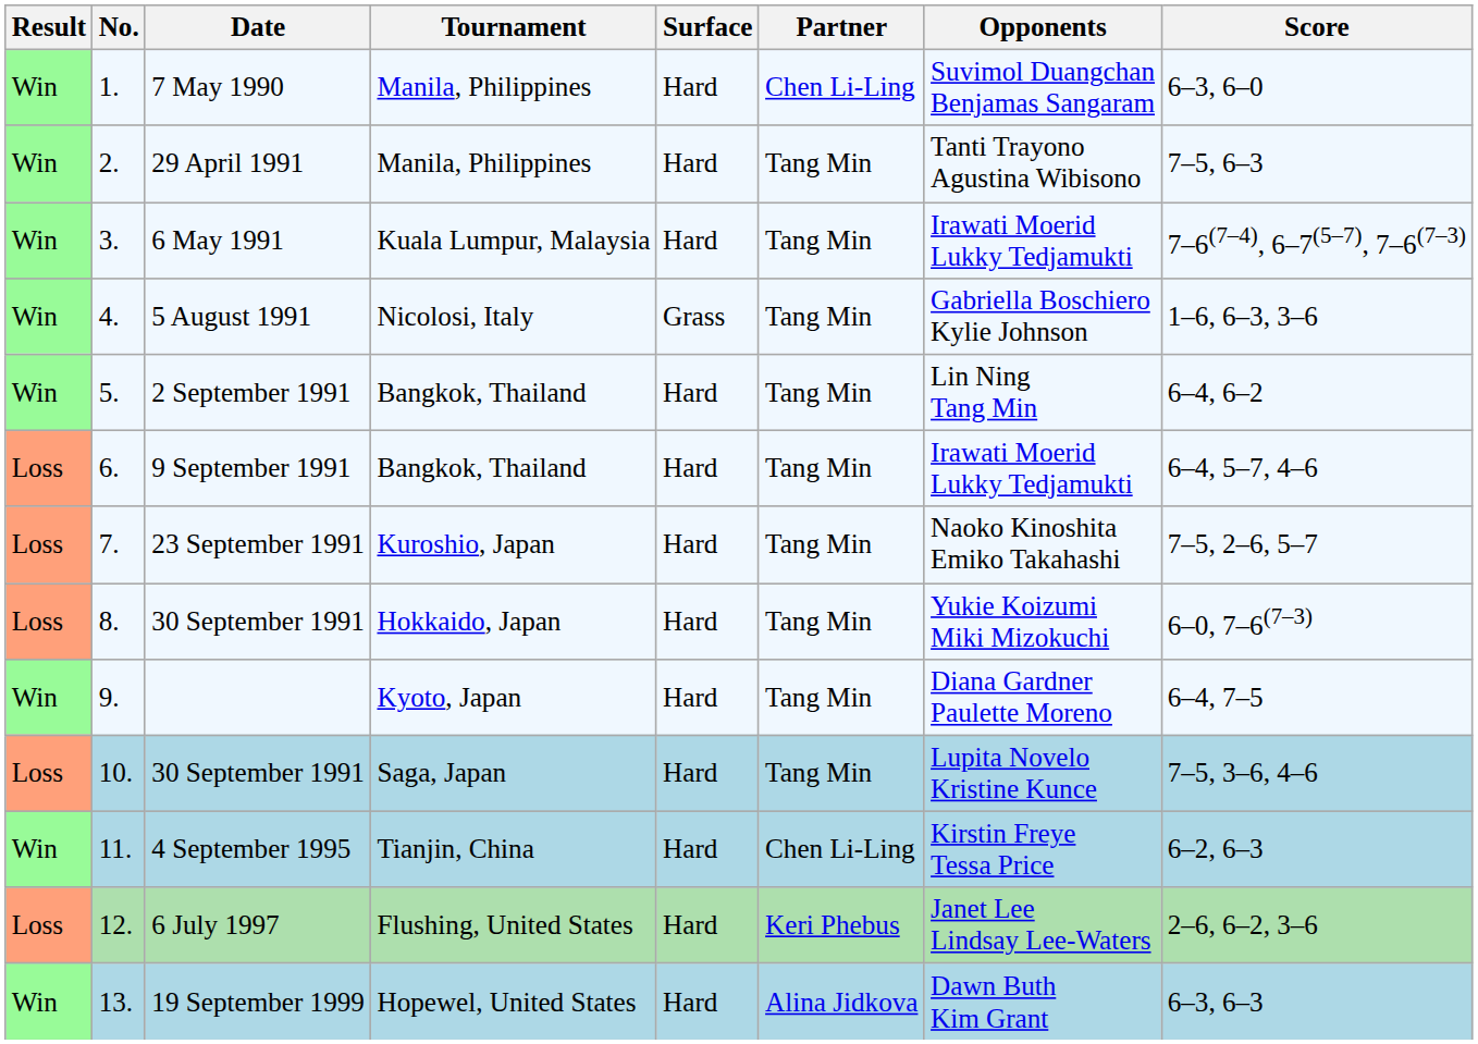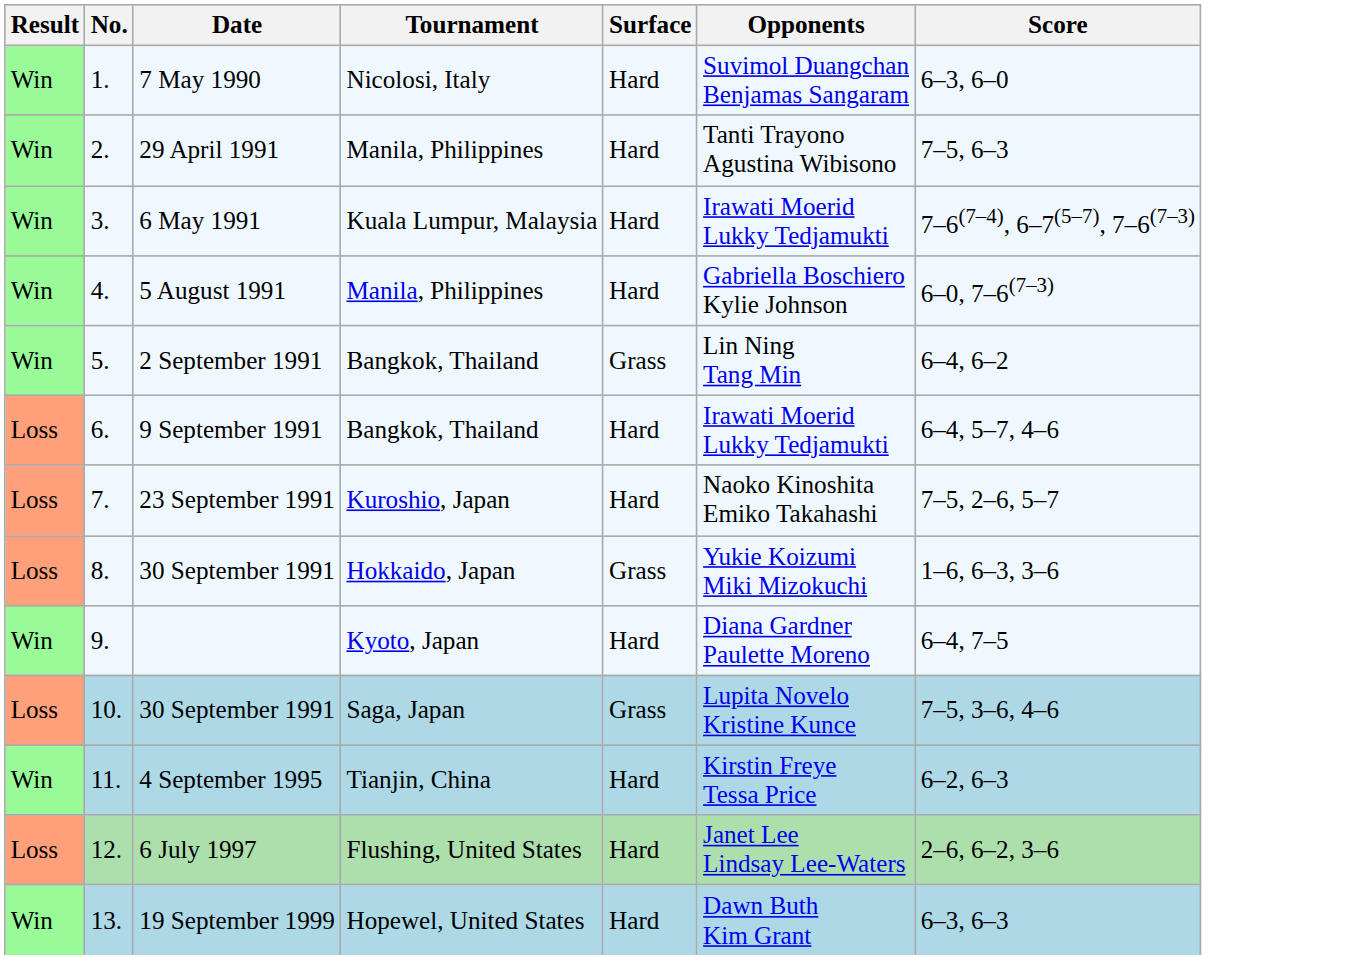 <table class="sortable wikitable" style="font-size:97%;">
 <tr>
 <th>Result</th>
 <th>No.</th>
 <th>Date</th>
 <th>Tournament</th>
 <th>Surface</th>
-<th>Partner</th>
 <th>Opponents</th>
 <th>Score</th>
 </tr>
 <tr style="background:#f0f8ff;">
 <td style="background:#98fb98;">Win</td>
 <td>1.</td>
 <td>7 May 1990</td>
-<td><a href='#'>Manila</a>, Philippines</td>
+<td>Nicolosi, Italy</td>
 <td>Hard</td>
-<td> <a href='#'>Chen Li-Ling</a></td>
 <td> <a href='#'>Suvimol Duangchan</a> <br>  <a href='#'>Benjamas Sangaram</a></td>
 <td>6–3, 6–0</td>
 </tr>
 <tr style="background:#f0f8ff;">
 <td style="background:#98fb98;">Win</td>
 <td>2.</td>
 <td>29 April 1991</td>
 <td>Manila, Philippines</td>
 <td>Hard</td>
-<td> Tang Min</td>
 <td> Tanti Trayono <br>  Agustina Wibisono</td>
 <td>7–5, 6–3</td>
 </tr>
 <tr style="background:#f0f8ff;">
 <td style="background:#98fb98;">Win</td>
 <td>3.</td>
 <td>6 May 1991</td>
 <td>Kuala Lumpur, Malaysia</td>
 <td>Hard</td>
-<td> Tang Min</td>
 <td> <a href='#'>Irawati Moerid</a> <br>  <a href='#'>Lukky Tedjamukti</a></td>
 <td>7–6<sup>(7–4)</sup>, 6–7<sup>(5–7)</sup>, 7–6<sup>(7–3)</sup></td>
 </tr>
 <tr style="background:#f0f8ff;">
 <td style="background:#98fb98;">Win</td>
 <td>4.</td>
 <td>5 August 1991</td>
-<td>Nicolosi, Italy</td>
-<td>Grass</td>
-<td> Tang Min</td>
+<td><a href='#'>Manila</a>, Philippines</td>
+<td>Hard</td>
 <td> <a href='#'>Gabriella Boschiero</a> <br>  Kylie Johnson</td>
-<td>1–6, 6–3, 3–6</td>
+<td>6–0, 7–6<sup>(7–3)</sup></td>
 </tr>
 <tr style="background:#f0f8ff;">
 <td style="background:#98fb98;">Win</td>
 <td>5.</td>
 <td>2 September 1991</td>
 <td>Bangkok, Thailand</td>
-<td>Hard</td>
-<td> Tang Min</td>
+<td>Grass</td>
 <td> Lin Ning <br>   <a href='#'>Tang Min</a></td>
 <td>6–4, 6–2</td>
 </tr>
 <tr style="background:#f0f8ff;">
 <td style="background:#ffa07a;">Loss</td>
 <td>6.</td>
 <td>9 September 1991</td>
 <td>Bangkok, Thailand</td>
 <td>Hard</td>
-<td> Tang Min</td>
 <td> <a href='#'>Irawati Moerid</a> <br>  <a href='#'>Lukky Tedjamukti</a></td>
 <td>6–4, 5–7, 4–6</td>
 </tr>
 <tr style="background:#f0f8ff;">
 <td style="background:#ffa07a;">Loss</td>
 <td>7.</td>
 <td>23 September 1991</td>
 <td><a href='#'>Kuroshio</a>, Japan</td>
 <td>Hard</td>
-<td> Tang Min</td>
 <td> Naoko Kinoshita <br>  Emiko Takahashi</td>
 <td>7–5, 2–6, 5–7</td>
 </tr>
 <tr style="background:#f0f8ff;">
 <td style="background:#ffa07a;">Loss</td>
 <td>8.</td>
 <td>30 September 1991</td>
 <td><a href='#'>Hokkaido</a>, Japan</td>
-<td>Hard</td>
-<td> Tang Min</td>
+<td>Grass</td>
 <td> <a href='#'>Yukie Koizumi</a> <br>  <a href='#'>Miki Mizokuchi</a></td>
-<td>6–0, 7–6<sup>(7–3)</sup></td>
+<td>1–6, 6–3, 3–6</td>
 </tr>
 <tr style="background:#f0f8ff;">
 <td style="background:#98fb98;">Win</td>
 <td>9.</td>
 <td></td>
 <td><a href='#'>Kyoto</a>, Japan</td>
 <td>Hard</td>
-<td> Tang Min</td>
 <td> <a href='#'>Diana Gardner</a> <br>  <a href='#'>Paulette Moreno</a></td>
 <td>6–4, 7–5</td>
 </tr>
 <tr style="background:lightblue;">
 <td style="background:#ffa07a;">Loss</td>
 <td>10.</td>
 <td>30 September 1991</td>
 <td>Saga, Japan</td>
-<td>Hard</td>
-<td> Tang Min</td>
+<td>Grass</td>
 <td> <a href='#'>Lupita Novelo</a> <br>  <a href='#'>Kristine Kunce</a></td>
 <td>7–5, 3–6, 4–6</td>
 </tr>
 <tr style="background:lightblue;">
 <td style="background:#98fb98;">Win</td>
 <td>11.</td>
 <td>4 September 1995</td>
 <td>Tianjin, China</td>
 <td>Hard</td>
-<td> Chen Li-Ling</td>
 <td> <a href='#'>Kirstin Freye</a> <br>   <a href='#'>Tessa Price</a></td>
 <td>6–2, 6–3</td>
 </tr>
 <tr style="background:#addfad;">
 <td style="background:#ffa07a;">Loss</td>
 <td>12.</td>
 <td>6 July 1997</td>
 <td>Flushing, United States</td>
 <td>Hard</td>
-<td> <a href='#'>Keri Phebus</a></td>
 <td> <a href='#'>Janet Lee</a> <br>  <a href='#'>Lindsay Lee-Waters</a></td>
 <td>2–6, 6–2, 3–6</td>
 </tr>
 <tr style="background:lightblue;">
 <td style="background:#98fb98;">Win</td>
 <td>13.</td>
 <td>19 September 1999</td>
 <td>Hopewel, United States</td>
 <td>Hard</td>
-<td> <a href='#'>Alina Jidkova</a></td>
 <td> <a href='#'>Dawn Buth</a> <br>  <a href='#'>Kim Grant</a></td>
 <td>6–3, 6–3</td>
 </tr>
 </table>
